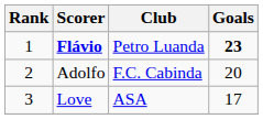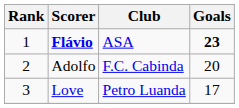 <table class="wikitable" style="text-align:center">
 <tr>
 <th>Rank</th>
 <th>Scorer</th>
 <th>Club</th>
 <th>Goals</th>
 </tr>
 <tr>
 <td>1</td>
 <td align="left"> <strong><a href='#'>Flávio</a></strong></td>
-<td align="left"><a href='#'>Petro Luanda</a></td>
+<td align="left"><a href='#'>ASA</a></td>
 <td><strong>23</strong></td>
 </tr>
 <tr>
 <td>2</td>
 <td align="left"> Adolfo</td>
 <td align="left"><a href='#'>F.C. Cabinda</a></td>
 <td>20</td>
 </tr>
 <tr>
 <td>3</td>
 <td align="left"> <a href='#'>Love</a></td>
-<td align="left"><a href='#'>ASA</a></td>
+<td align="left"><a href='#'>Petro Luanda</a></td>
 <td>17</td>
 </tr>
 <tr>
 </tr>
 </table>
